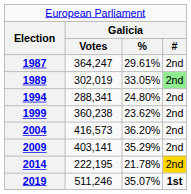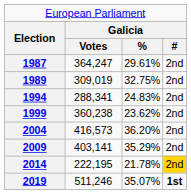 <table class="wikitable" style="font-size:90%; text-align:center;">
 <tr>
 <td colspan="4" align="center"><a href='#'>European Parliament</a></td>
 </tr>
 <tr>
 <th rowspan="2" width="75">Election</th>
 <th colspan="3">Galicia</th>
 </tr>
 <tr>
 <th width="70">Votes</th>
 <th width="35">%</th>
 <th width="25">#</th>
 </tr>
 <tr>
 <th><a href='#'>1987</a></th>
 <td>364,247</td>
 <td>29.61%</td>
 <td>2nd</td>
 </tr>
 <tr>
 <th><a href='#'>1989</a></th>
-<td>302,019</td>
-<td>33.05%</td>
-<td style="background: lightgreen;">2nd</td>
+<td>309,019</td>
+<td>32.75%</td>
+<td>2nd</td>
 </tr>
 <tr>
 <th><a href='#'>1994</a></th>
 <td>288,341</td>
-<td>24.80%</td>
+<td>24.83%</td>
 <td>2nd</td>
 </tr>
 <tr>
 <th><a href='#'>1999</a></th>
 <td>360,238</td>
 <td>23.62%</td>
 <td>2nd</td>
 </tr>
 <tr>
 <th><a href='#'>2004</a></th>
 <td>416,573</td>
 <td>36.20%</td>
 <td>2nd</td>
 </tr>
 <tr>
 <th><a href='#'>2009</a></th>
 <td>403,141</td>
 <td>35.29%</td>
 <td>2nd</td>
 </tr>
 <tr>
 <th><a href='#'>2014</a></th>
 <td>222,195</td>
 <td>21.78%</td>
 <td style="background: gold;">2nd</td>
 </tr>
 <tr>
 <th><a href='#'>2019</a></th>
 <td>511,246</td>
 <td>35.07%</td>
 <td><strong>1st</strong></td>
 </tr>
 </table>
